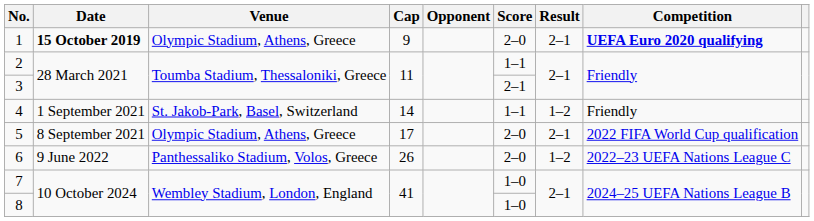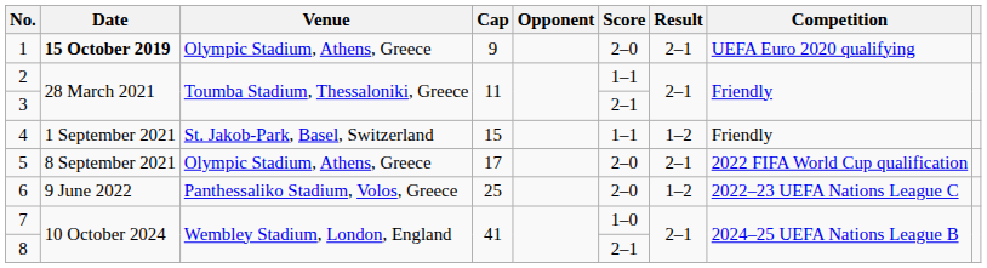 <table class="wikitable sortable">
 <tr>
 <th scope="col">No.</th>
 <th scope="col" data-sort-type="date">Date</th>
 <th scope="col">Venue</th>
 <th scope="col">Cap</th>
 <th scope="col">Opponent</th>
 <th scope="col">Score</th>
 <th scope="col">Result</th>
 <th scope="col">Competition</th>
 <th scope="col" class="unsortable"></th>
 </tr>
 <tr>
 <td style="text-align:center;">1</td>
 <td><strong>15 October 2019</strong></td>
 <td><a href='#'>Olympic Stadium</a>, <a href='#'>Athens</a>, Greece</td>
 <td style="text-align:center;">9</td>
 <td></td>
 <td style="text-align:center;">2–0</td>
 <td style="text-align:center;">2–1</td>
-<td><strong><a href='#'>UEFA Euro 2020 qualifying</a></strong></td>
+<td><a href='#'>UEFA Euro 2020 qualifying</a></td>
 <td style="text-align:center;"></td>
 </tr>
 <tr>
 <td style="text-align:center;">2</td>
 <td rowspan="2">28 March 2021</td>
 <td rowspan="2"><a href='#'>Toumba Stadium</a>, <a href='#'>Thessaloniki</a>, Greece</td>
 <td rowspan="2" style="text-align:center;">11</td>
 <td rowspan="2"></td>
 <td style="text-align:center;">1–1</td>
 <td rowspan=2 style="text-align:center;">2–1</td>
 <td rowspan="2"><a href='#'>Friendly</a></td>
 <td rowspan="2" style="text-align:center;"></td>
 </tr>
 <tr>
 <td style="text-align:center;">3</td>
 <td style="text-align:center;">2–1</td>
 </tr>
 <tr>
 <td style="text-align:center;">4</td>
 <td>1 September 2021</td>
 <td><a href='#'>St. Jakob-Park</a>, <a href='#'>Basel</a>, Switzerland</td>
-<td style="text-align:center;">14</td>
+<td style="text-align:center;">15</td>
 <td></td>
 <td style="text-align:center;">1–1</td>
 <td style="text-align:center;">1–2</td>
 <td>Friendly</td>
 <td style="text-align:center;"></td>
 </tr>
 <tr>
 <td style="text-align:center;">5</td>
 <td>8 September 2021</td>
 <td><a href='#'>Olympic Stadium</a>, <a href='#'>Athens</a>, Greece</td>
 <td style="text-align:center;">17</td>
 <td></td>
 <td style="text-align:center;">2–0</td>
 <td style="text-align:center;">2–1</td>
 <td><a href='#'>2022 FIFA World Cup qualification</a></td>
 <td style="text-align:center;"></td>
 </tr>
 <tr>
 <td style="text-align:center;">6</td>
 <td>9 June 2022</td>
 <td><a href='#'>Panthessaliko Stadium</a>, <a href='#'>Volos</a>, Greece</td>
-<td style="text-align:center;">26</td>
+<td style="text-align:center;">25</td>
 <td></td>
 <td style="text-align:center;">2–0</td>
 <td style="text-align:center;">1–2</td>
 <td><a href='#'>2022–23 UEFA Nations League C</a></td>
 <td style="text-align:center;"></td>
 </tr>
 <tr>
 <td style="text-align:center;">7</td>
 <td rowspan="2">10 October 2024</td>
 <td rowspan="2"><a href='#'>Wembley Stadium</a>, <a href='#'>London</a>, England</td>
 <td rowspan="2" style="text-align:center;">41</td>
 <td rowspan="2"></td>
 <td style="text-align:center;">1–0</td>
 <td rowspan=2 style="text-align:center;">2–1</td>
 <td rowspan="2"><a href='#'>2024–25 UEFA Nations League B</a></td>
 <td rowspan="2" style="text-align:center;"></td>
 </tr>
 <tr>
 <td style="text-align:center;">8</td>
-<td style="text-align:center;">1–0</td>
+<td style="text-align:center;">2–1</td>
 </tr>
 </table>
